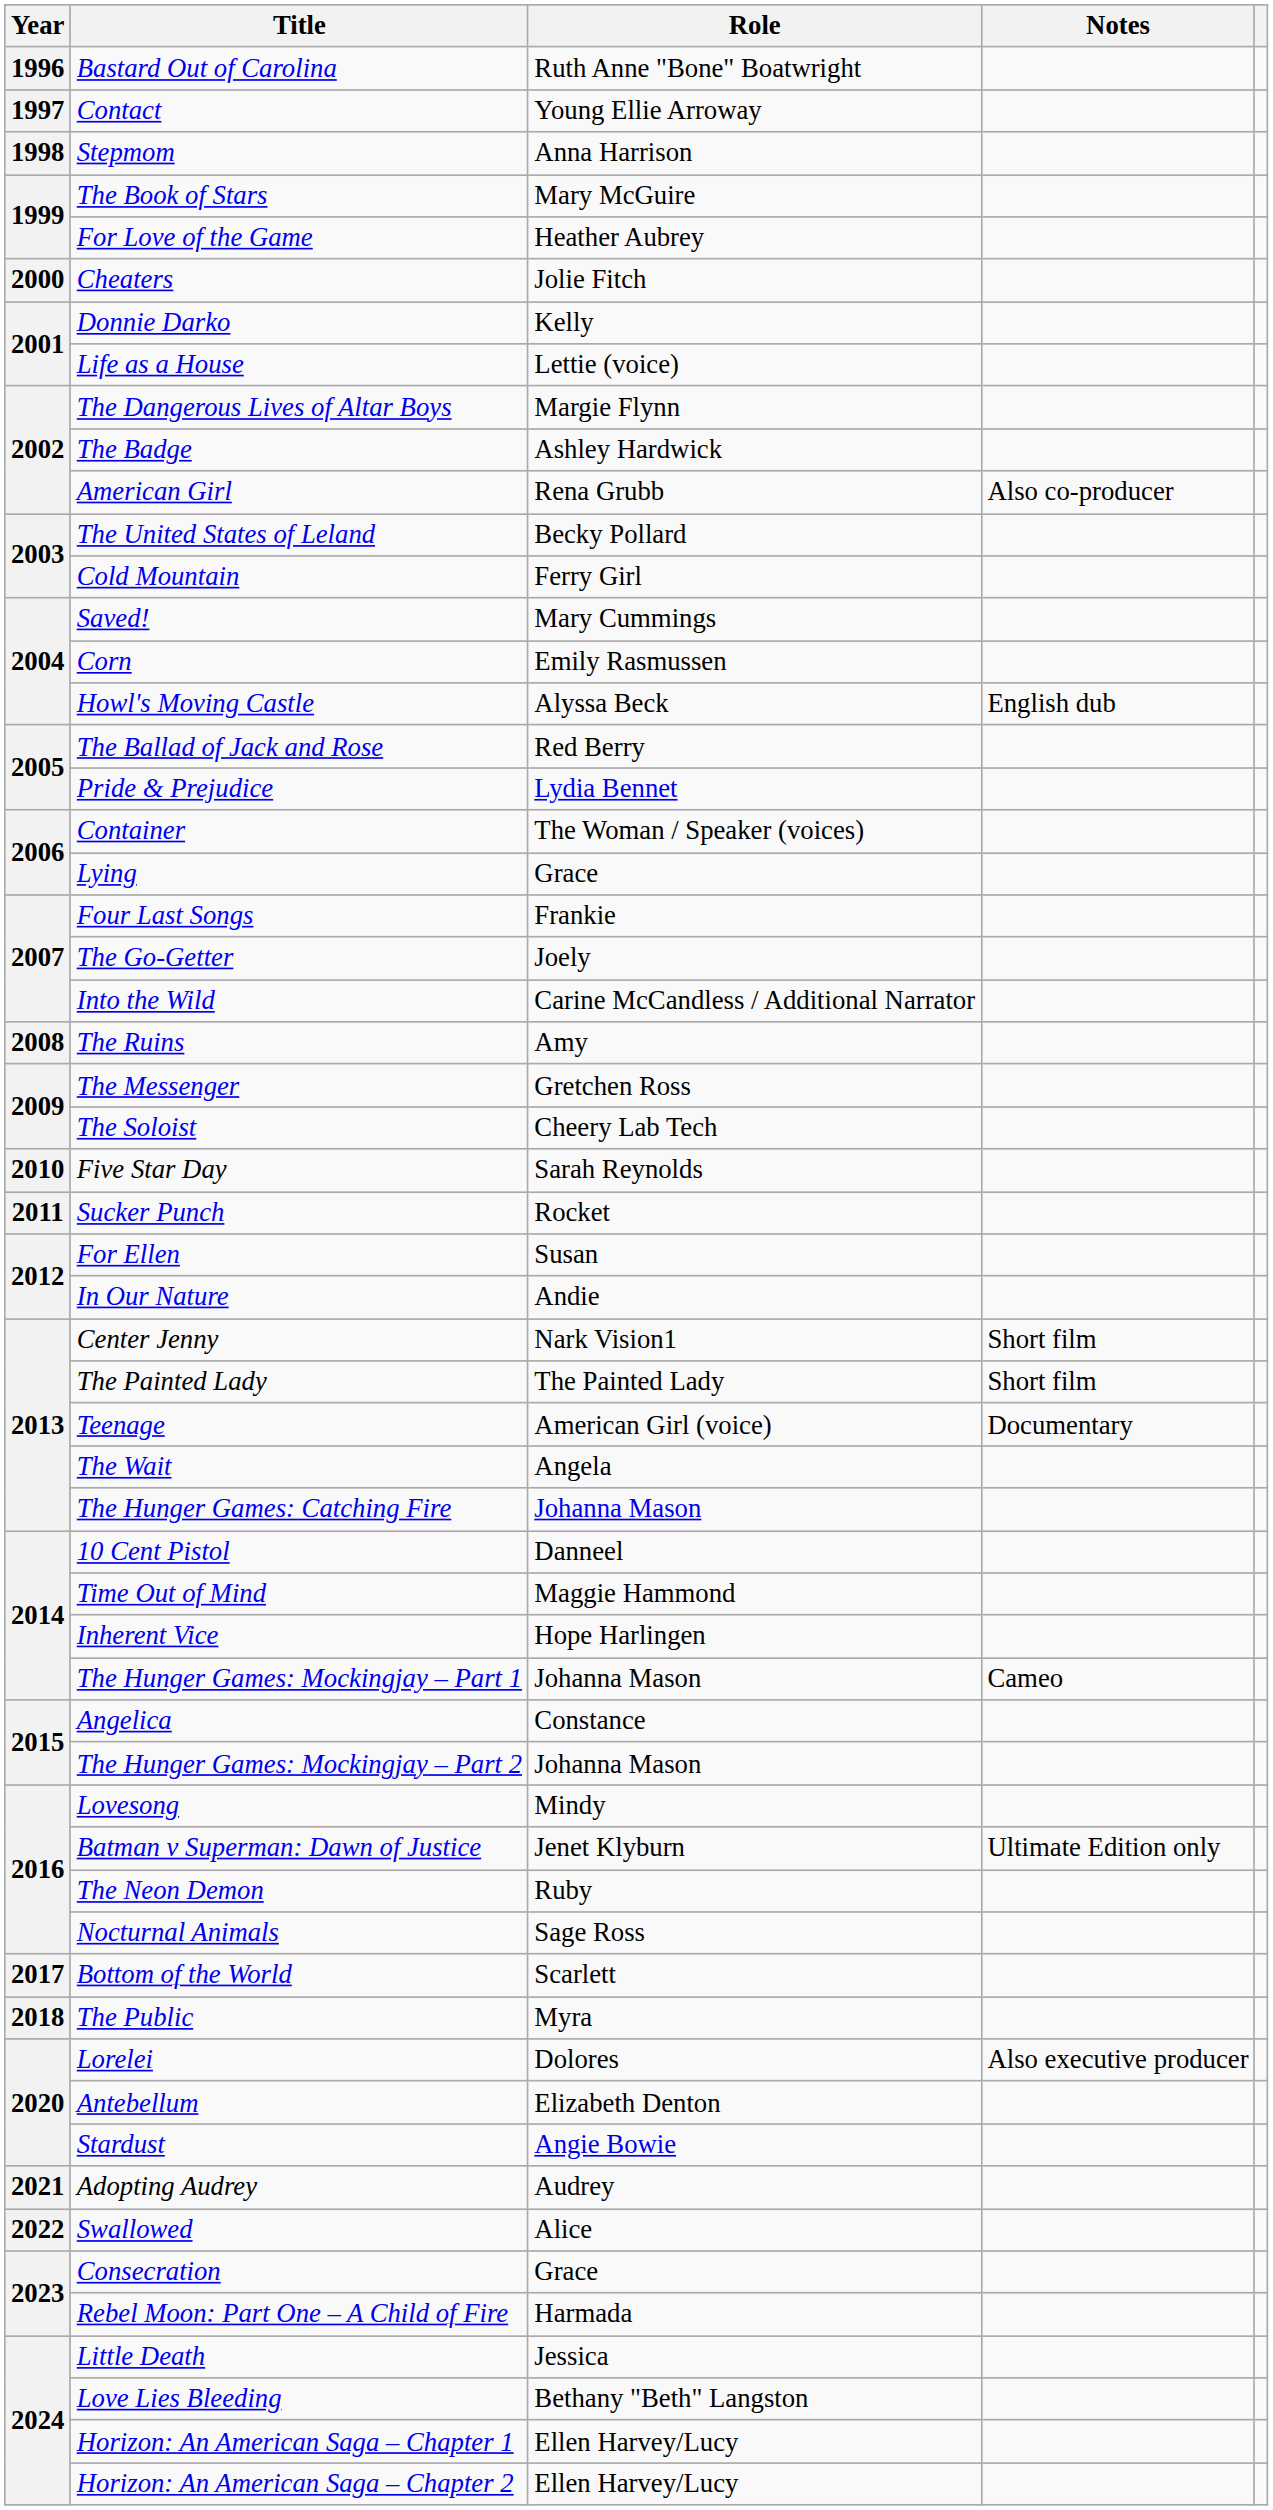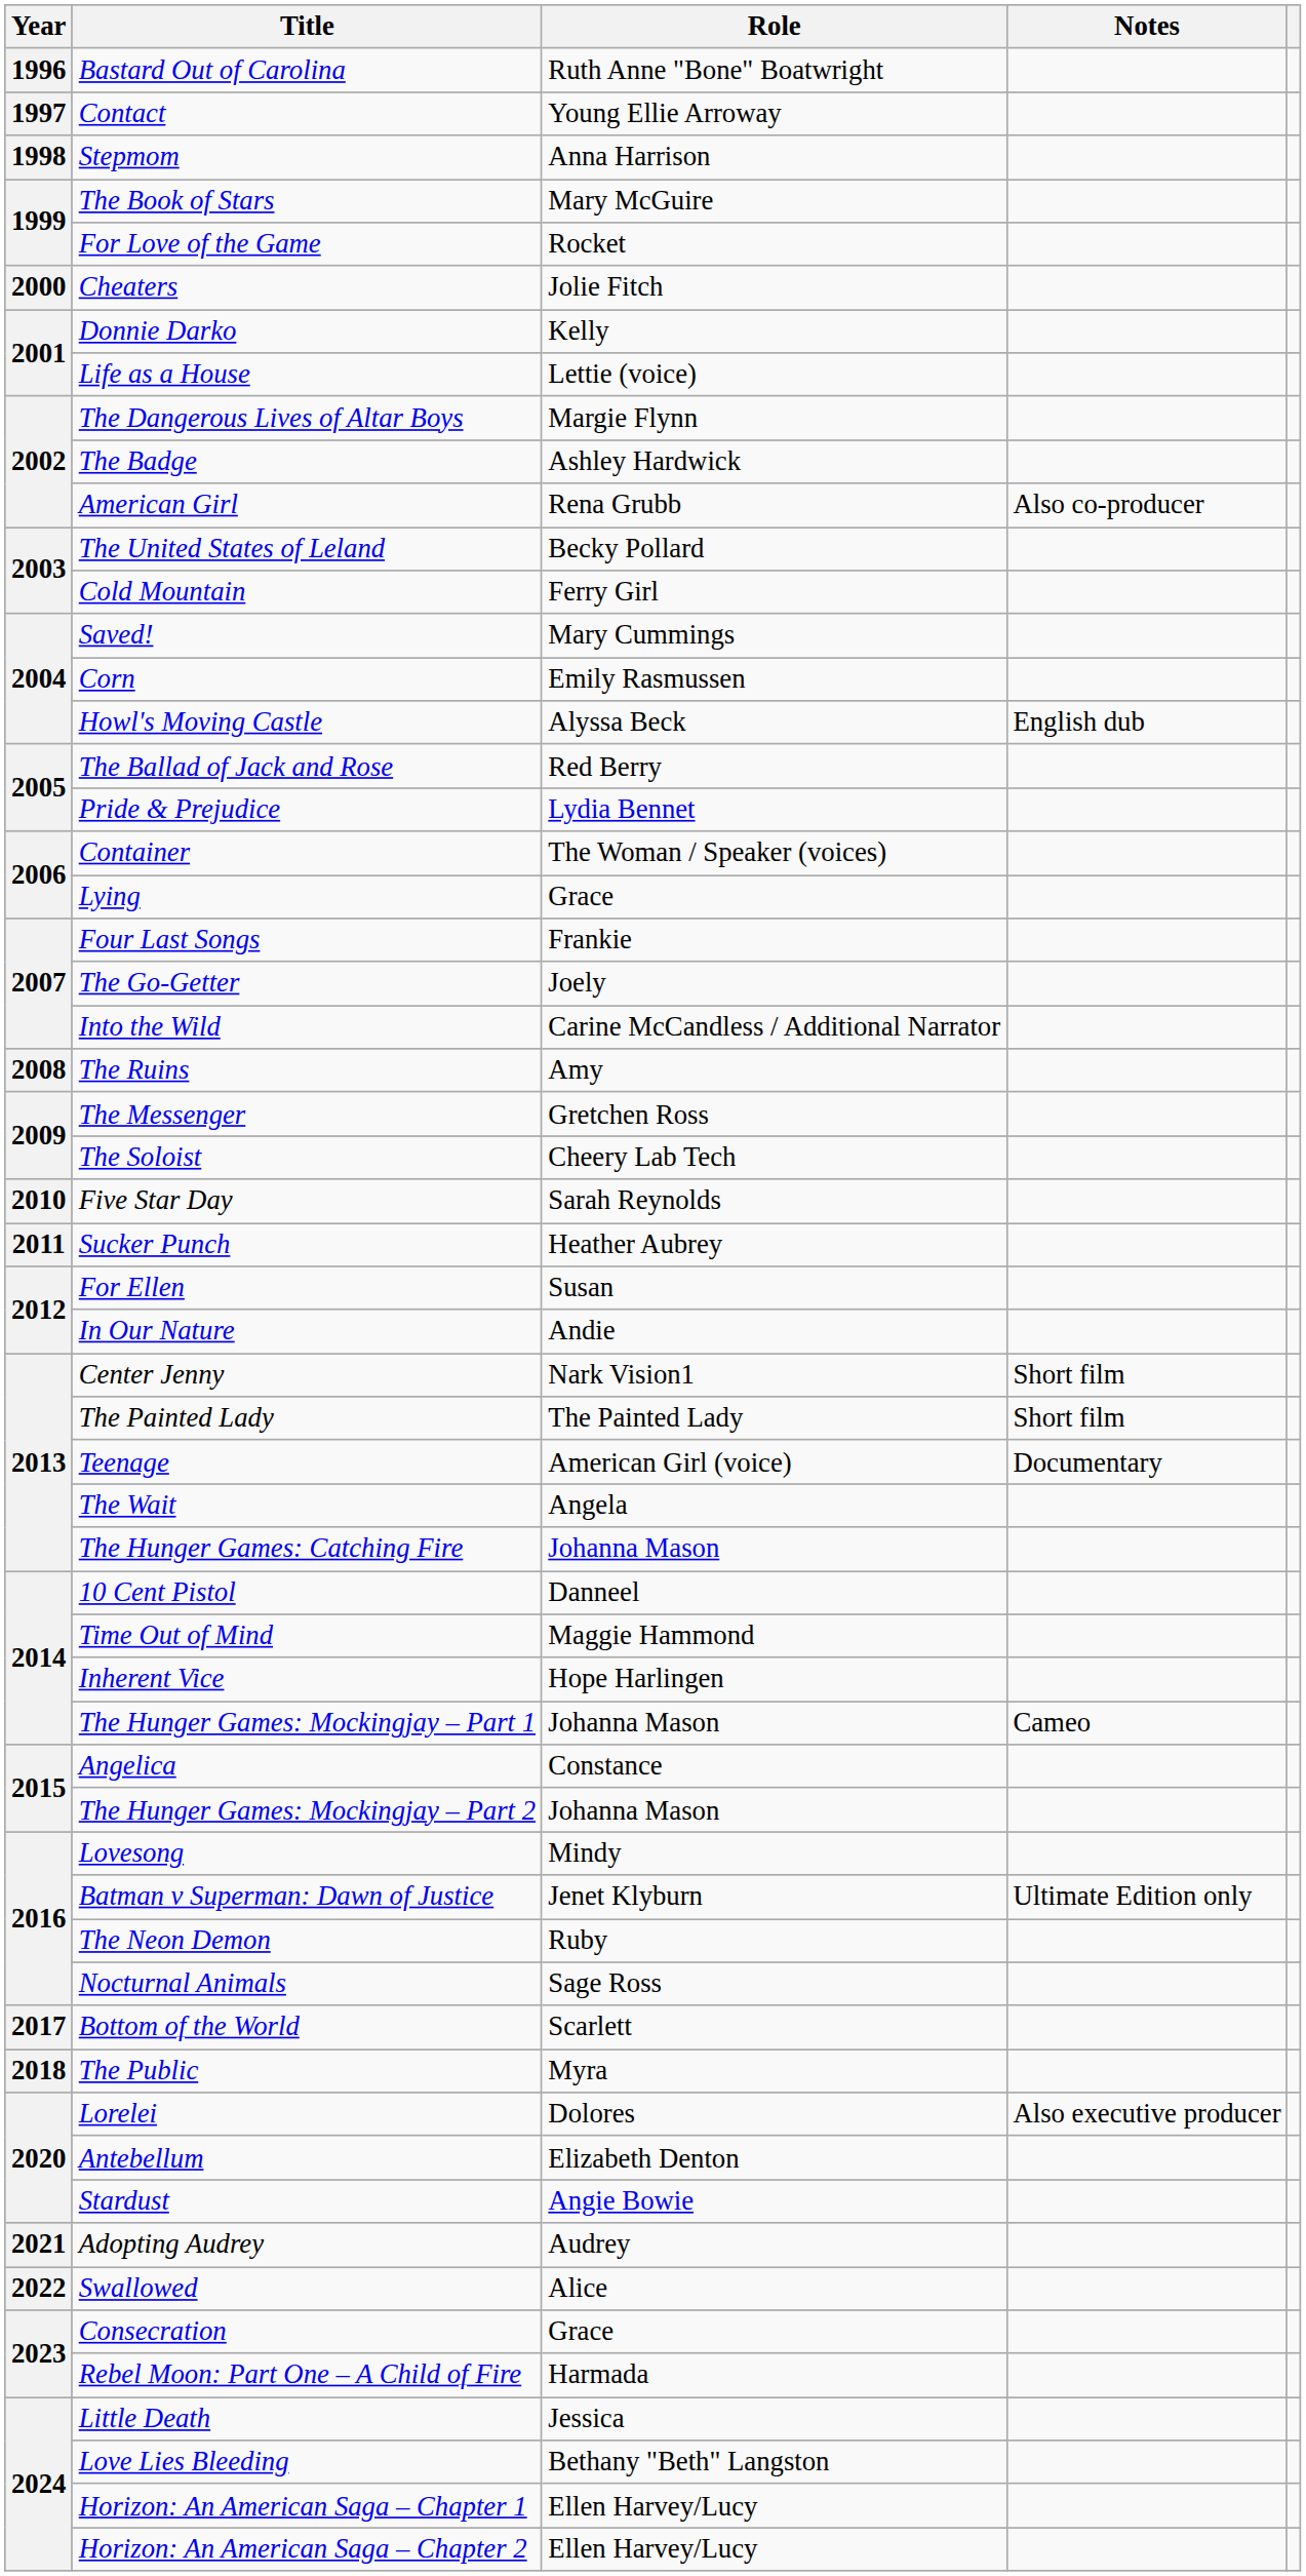 <table class="wikitable plainrowheaders sortable" style="margin-right: 0;">
 <tr>
 <th scope="col">Year</th>
 <th scope="col">Title</th>
 <th scope="col">Role</th>
 <th scope="col" class="unsortable">Notes</th>
 <th scope="col" class="unsortable"></th>
 </tr>
 <tr>
 <th scope="row">1996</th>
 <td><em><a href='#'>Bastard Out of Carolina</a></em></td>
 <td>Ruth Anne "Bone" Boatwright</td>
 <td></td>
 <td style="text-align:center;"></td>
 </tr>
 <tr>
 <th scope="row">1997</th>
 <td><em><a href='#'>Contact</a></em></td>
 <td>Young Ellie Arroway</td>
 <td></td>
 <td style="text-align:center;"></td>
 </tr>
 <tr>
 <th scope="row">1998</th>
 <td><em><a href='#'>Stepmom</a></em></td>
 <td>Anna Harrison</td>
 <td></td>
 <td style="text-align:center;"></td>
 </tr>
 <tr>
 <th rowspan="2" scope="row">1999</th>
 <td><em><a href='#'>The Book of Stars</a></em></td>
 <td>Mary McGuire</td>
 <td></td>
 <td style="text-align:center;"></td>
 </tr>
 <tr>
 <td><em><a href='#'>For Love of the Game</a></em></td>
-<td>Heather Aubrey</td>
+<td>Rocket</td>
 <td></td>
 <td style="text-align:center;"></td>
 </tr>
 <tr>
 <th scope="row">2000</th>
 <td><em><a href='#'>Cheaters</a></em></td>
 <td>Jolie Fitch</td>
 <td></td>
 <td style="text-align:center;"></td>
 </tr>
 <tr>
 <th rowspan="2" scope="row">2001</th>
 <td><em><a href='#'>Donnie Darko</a></em></td>
 <td>Kelly</td>
 <td></td>
 <td style="text-align:center;"></td>
 </tr>
 <tr>
 <td><em><a href='#'>Life as a House</a></em></td>
 <td>Lettie (voice)</td>
 <td></td>
 <td style="text-align:center;"></td>
 </tr>
 <tr>
 <th rowspan="3" scope="row">2002</th>
 <td><em><a href='#'>The Dangerous Lives of Altar Boys</a></em></td>
 <td>Margie Flynn</td>
 <td></td>
 <td style="text-align:center;"></td>
 </tr>
 <tr>
 <td><em><a href='#'>The Badge</a></em></td>
 <td>Ashley Hardwick</td>
 <td></td>
 <td style="text-align:center;"></td>
 </tr>
 <tr>
 <td><em><a href='#'>American Girl</a></em></td>
 <td>Rena Grubb</td>
 <td>Also co-producer</td>
 <td style="text-align:center;"></td>
 </tr>
 <tr>
 <th rowspan="2" scope="row">2003</th>
 <td><em><a href='#'>The United States of Leland</a></em></td>
 <td>Becky Pollard</td>
 <td></td>
 <td style="text-align:center;"></td>
 </tr>
 <tr>
 <td><em><a href='#'>Cold Mountain</a></em></td>
 <td>Ferry Girl</td>
 <td></td>
 <td style="text-align:center;"></td>
 </tr>
 <tr>
 <th rowspan="3" scope="row">2004</th>
 <td><em><a href='#'>Saved!</a></em></td>
 <td>Mary Cummings</td>
 <td></td>
 <td style="text-align:center;"></td>
 </tr>
 <tr>
 <td><em><a href='#'>Corn</a></em></td>
 <td>Emily Rasmussen</td>
 <td></td>
 <td style="text-align:center;"></td>
 </tr>
 <tr>
 <td><em><a href='#'>Howl's Moving Castle</a></em></td>
 <td>Alyssa Beck</td>
 <td>English dub</td>
 <td style="text-align:center;"></td>
 </tr>
 <tr>
 <th rowspan="2" scope="row">2005</th>
 <td><em><a href='#'>The Ballad of Jack and Rose</a></em></td>
 <td>Red Berry</td>
 <td></td>
 <td style="text-align:center;"></td>
 </tr>
 <tr>
 <td><em><a href='#'>Pride & Prejudice</a></em></td>
 <td><a href='#'>Lydia Bennet</a></td>
 <td></td>
 <td style="text-align:center;"></td>
 </tr>
 <tr>
 <th rowspan="2" scope="row">2006</th>
 <td><em><a href='#'>Container</a></em></td>
 <td>The Woman / Speaker (voices)</td>
 <td></td>
 <td style="text-align:center;"></td>
 </tr>
 <tr>
 <td><em><a href='#'>Lying</a></em></td>
 <td>Grace</td>
 <td></td>
 <td style="text-align:center;"></td>
 </tr>
 <tr>
 <th rowspan="3" scope="row">2007</th>
 <td><em><a href='#'>Four Last Songs</a></em></td>
 <td>Frankie</td>
 <td></td>
 <td style="text-align:center;"></td>
 </tr>
 <tr>
 <td><em><a href='#'>The Go-Getter</a></em></td>
 <td>Joely</td>
 <td></td>
 <td style="text-align:center;"></td>
 </tr>
 <tr>
 <td><em><a href='#'>Into the Wild</a></em></td>
 <td>Carine McCandless / Additional Narrator</td>
 <td></td>
 <td style="text-align:center;"></td>
 </tr>
 <tr>
 <th scope="row">2008</th>
 <td><em><a href='#'>The Ruins</a></em></td>
 <td>Amy</td>
 <td></td>
 <td style="text-align:center;"></td>
 </tr>
 <tr>
 <th rowspan="2" scope="row">2009</th>
 <td><em><a href='#'>The Messenger</a></em></td>
 <td>Gretchen Ross</td>
 <td></td>
 <td style="text-align:center;"></td>
 </tr>
 <tr>
 <td><em><a href='#'>The Soloist</a></em></td>
 <td>Cheery Lab Tech</td>
 <td></td>
 <td style="text-align:center;"></td>
 </tr>
 <tr>
 <th scope="row">2010</th>
 <td><em>Five Star Day</em></td>
 <td>Sarah Reynolds</td>
 <td></td>
 <td style="text-align:center;"></td>
 </tr>
 <tr>
 <th scope="row">2011</th>
 <td><em><a href='#'>Sucker Punch</a></em></td>
-<td>Rocket</td>
+<td>Heather Aubrey</td>
 <td></td>
 <td style="text-align:center;"></td>
 </tr>
 <tr>
 <th rowspan="2" scope="row">2012</th>
 <td><em><a href='#'>For Ellen</a></em></td>
 <td>Susan</td>
 <td></td>
 <td style="text-align:center;"></td>
 </tr>
 <tr>
 <td><em><a href='#'>In Our Nature</a></em></td>
 <td>Andie</td>
 <td></td>
 <td style="text-align:center;"></td>
 </tr>
 <tr>
 <th rowspan="5" scope="row">2013</th>
 <td><em>Center Jenny</em></td>
 <td>Nark Vision1</td>
 <td>Short film</td>
 <td style="text-align:center;"></td>
 </tr>
 <tr>
 <td><em>The Painted Lady</em></td>
 <td>The Painted Lady</td>
 <td>Short film</td>
 <td style="text-align:center;"></td>
 </tr>
 <tr>
 <td><em><a href='#'>Teenage</a></em></td>
 <td>American Girl (voice)</td>
 <td>Documentary</td>
 <td style="text-align:center;"></td>
 </tr>
 <tr>
 <td><em><a href='#'>The Wait</a></em></td>
 <td>Angela</td>
 <td></td>
 <td style="text-align:center;"></td>
 </tr>
 <tr>
 <td><em><a href='#'>The Hunger Games: Catching Fire</a></em></td>
 <td><a href='#'>Johanna Mason</a></td>
 <td></td>
 <td style="text-align:center;"></td>
 </tr>
 <tr>
 <th rowspan="4" scope="row">2014</th>
 <td><em><a href='#'>10 Cent Pistol</a></em></td>
 <td>Danneel</td>
 <td></td>
 <td style="text-align:center;"></td>
 </tr>
 <tr>
 <td><em><a href='#'>Time Out of Mind</a></em></td>
 <td>Maggie Hammond</td>
 <td></td>
 <td style="text-align:center;"></td>
 </tr>
 <tr>
 <td><em><a href='#'>Inherent Vice</a></em></td>
 <td>Hope Harlingen</td>
 <td></td>
 <td style="text-align:center;"></td>
 </tr>
 <tr>
 <td><em><a href='#'>The Hunger Games: Mockingjay – Part 1</a></em></td>
 <td>Johanna Mason</td>
 <td>Cameo</td>
 <td style="text-align:center;"></td>
 </tr>
 <tr>
 <th rowspan="2" scope="row">2015</th>
 <td><em><a href='#'>Angelica</a></em></td>
 <td>Constance</td>
 <td></td>
 <td style="text-align:center;"></td>
 </tr>
 <tr>
 <td><em><a href='#'>The Hunger Games: Mockingjay – Part 2</a></em></td>
 <td>Johanna Mason</td>
 <td></td>
 <td style="text-align:center;"></td>
 </tr>
 <tr>
 <th rowspan="4" scope="row">2016</th>
 <td><em><a href='#'>Lovesong</a></em></td>
 <td>Mindy</td>
 <td></td>
 <td style="text-align:center;"></td>
 </tr>
 <tr>
 <td><em><a href='#'>Batman v Superman: Dawn of Justice</a></em></td>
 <td>Jenet Klyburn</td>
 <td>Ultimate Edition only</td>
 <td style="text-align:center;"></td>
 </tr>
 <tr>
 <td><em><a href='#'>The Neon Demon</a></em></td>
 <td>Ruby</td>
 <td></td>
 <td style="text-align:center;"></td>
 </tr>
 <tr>
 <td><em><a href='#'>Nocturnal Animals</a></em></td>
 <td>Sage Ross</td>
 <td></td>
 <td style="text-align:center;"></td>
 </tr>
 <tr>
 <th scope="row">2017</th>
 <td><em><a href='#'>Bottom of the World</a></em></td>
 <td>Scarlett</td>
 <td></td>
 <td style="text-align:center;"></td>
 </tr>
 <tr>
 <th scope="row">2018</th>
 <td><em><a href='#'>The Public</a></em></td>
 <td>Myra</td>
 <td></td>
 <td style="text-align:center;"></td>
 </tr>
 <tr>
 <th rowspan="3" scope="row">2020</th>
 <td><em><a href='#'>Lorelei</a></em></td>
 <td>Dolores</td>
 <td>Also executive producer</td>
 <td style="text-align:center;"></td>
 </tr>
 <tr>
 <td><em><a href='#'>Antebellum</a></em></td>
 <td>Elizabeth Denton</td>
 <td></td>
 <td style="text-align:center;"></td>
 </tr>
 <tr>
 <td><em><a href='#'>Stardust</a></em></td>
 <td><a href='#'>Angie Bowie</a></td>
 <td></td>
 <td style="text-align:center;"></td>
 </tr>
 <tr>
 <th scope="row">2021</th>
 <td><em>Adopting Audrey</em></td>
 <td>Audrey</td>
 <td></td>
 <td style="text-align:center;"></td>
 </tr>
 <tr>
 <th scope="row">2022</th>
 <td><em><a href='#'>Swallowed</a></em></td>
 <td>Alice</td>
 <td></td>
 <td style="text-align:center;"></td>
 </tr>
 <tr>
 <th rowspan="2" scope="row">2023</th>
 <td><em><a href='#'>Consecration</a></em></td>
 <td>Grace</td>
 <td></td>
 <td style="text-align:center;"></td>
 </tr>
 <tr>
 <td><em><a href='#'>Rebel Moon: Part One – A Child of Fire</a></em></td>
 <td>Harmada</td>
 <td></td>
 <td style="text-align:center;"></td>
 </tr>
 <tr>
 <th rowspan="4" scope="row">2024</th>
 <td><em><a href='#'>Little Death</a></em></td>
 <td>Jessica</td>
 <td></td>
 <td style="text-align:center;"></td>
 </tr>
 <tr>
 <td><em><a href='#'>Love Lies Bleeding</a></em></td>
 <td>Bethany "Beth" Langston</td>
 <td></td>
 <td style="text-align:center;"></td>
 </tr>
 <tr>
 <td><em><a href='#'>Horizon: An American Saga – Chapter 1</a></em></td>
 <td>Ellen Harvey/Lucy</td>
 <td></td>
 <td style="text-align:center;"></td>
 </tr>
 <tr>
 <td><em><a href='#'>Horizon: An American Saga – Chapter 2</a></em></td>
 <td>Ellen Harvey/Lucy</td>
 <td></td>
 <td style="text-align:center;"></td>
 </tr>
 </table>
